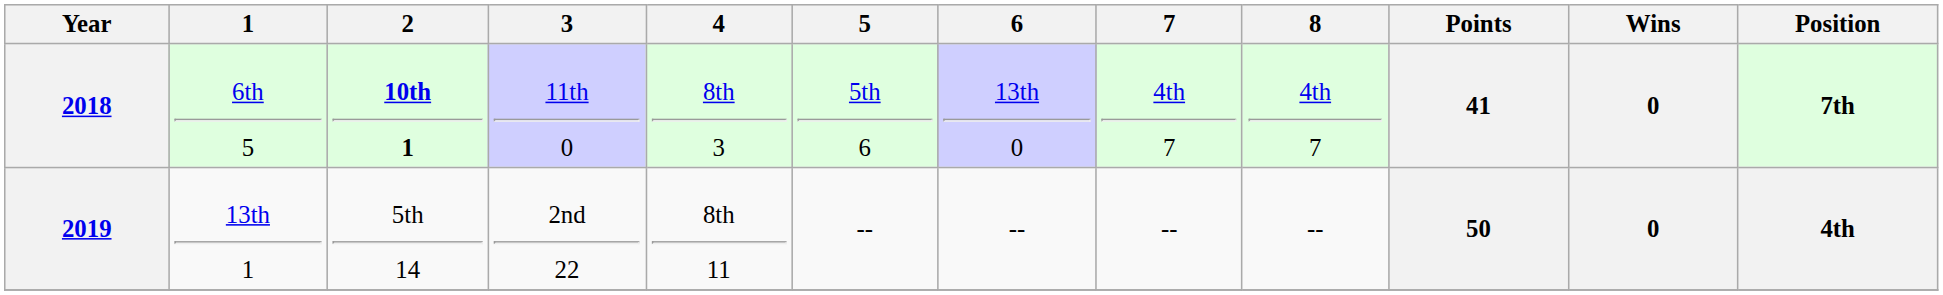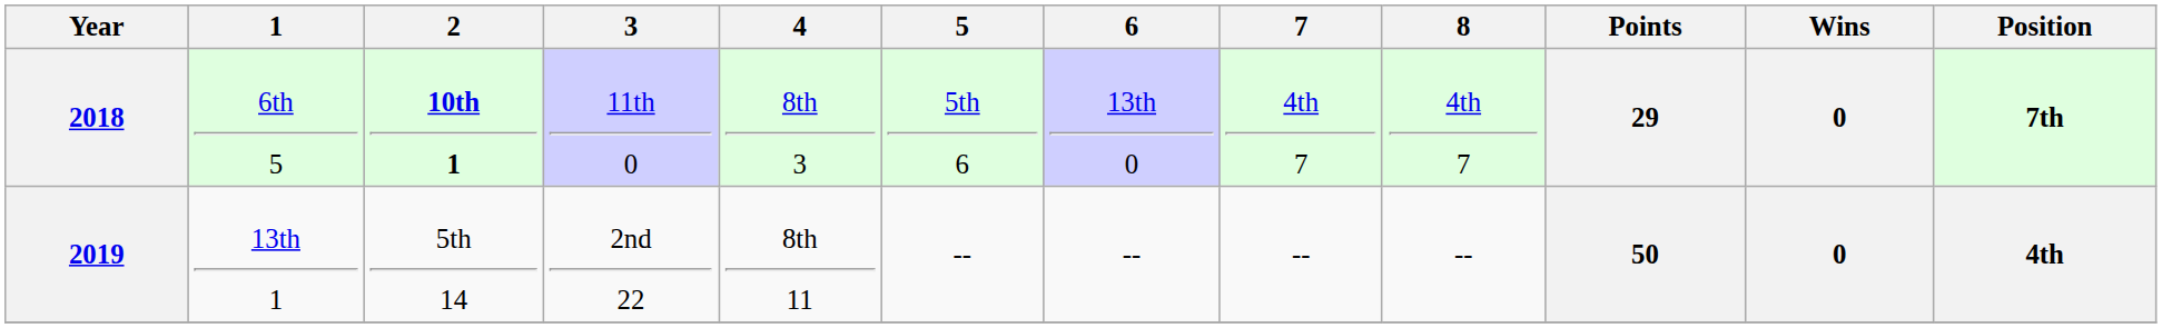 <table class="wikitable" style="text-align: center;" style="font-size:small" style="clear:both;">
 <tr>
 <th width="2%">Year</th>
 <th width="2%">1</th>
 <th width="2%">2</th>
 <th width="2%">3</th>
 <th width="2%">4</th>
 <th width="2%">5</th>
 <th width="2%">6</th>
 <th width="2%">7</th>
 <th width="2%">8</th>
 <th width="2%">Points</th>
 <th width="2%">Wins</th>
 <th width="2%">Position</th>
 </tr>
 <tr align=center>
 <th><a href='#'>2018</a></th>
 <td style="background:#dfffdf;"><br><a href='#'>6th</a><hr>5</td>
 <td style="background:#dfffdf;"><strong><br><a href='#'>10th</a><hr>1</strong></td>
 <td style="background:#cfcfff;"><br><a href='#'>11th</a><hr>0</td>
 <td style="background:#dfffdf;"><br><a href='#'>8th</a><hr>3</td>
 <td style="background:#dfffdf;"><br><a href='#'>5th</a><hr>6</td>
 <td style="background:#cfcfff;"><br><a href='#'>13th</a><hr>0</td>
 <td style="background:#dfffdf;"><br><a href='#'>4th</a><hr>7</td>
 <td style="background:#dfffdf;"><br><a href='#'>4th</a><hr>7</td>
-<th>41</th>
+<th>29</th>
 <th>0</th>
 <th style="background:#dfffdf;">7th</th>
 </tr>
 <tr>
 <th><a href='#'>2019</a></th>
 <td><br>      <a href='#'>13th</a><hr>1</td>
 <td><br>5th<hr>14</td>
 <td><br>2nd<hr>22</td>
 <td><br>8th<hr>11</td>
 <td>--</td>
 <td>--</td>
 <td>--</td>
 <td>--</td>
 <th>50</th>
 <th>0</th>
 <th>4th</th>
 </tr>
 <tr align=center>
 </tr>
 </table>
